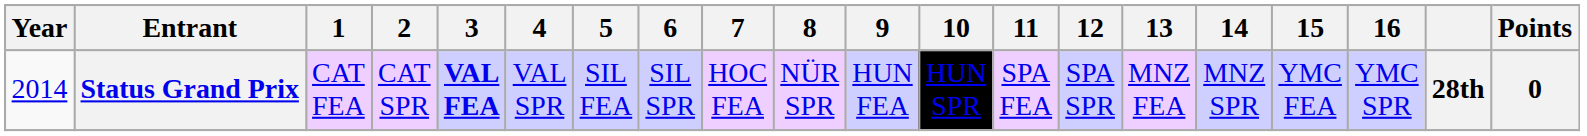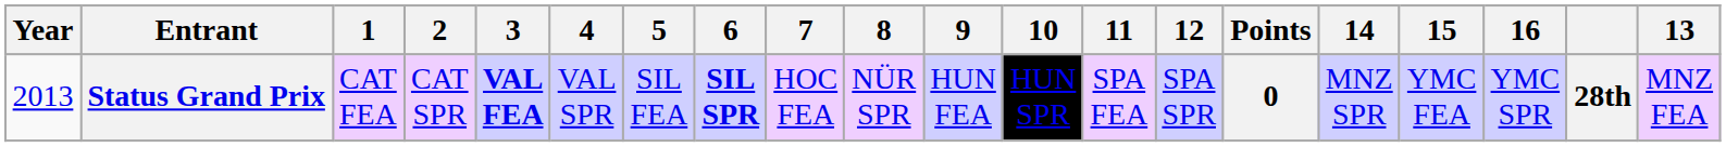 <table class="wikitable" style="text-align:center; font-size:85%">
 <tr>
 <th>Year</th>
 <th>Entrant</th>
 <th>1</th>
 <th>2</th>
 <th>3</th>
 <th>4</th>
 <th>5</th>
 <th>6</th>
 <th>7</th>
 <th>8</th>
 <th>9</th>
 <th>10</th>
 <th>11</th>
 <th>12</th>
-<th>13</th>
+<th>Points</th>
 <th>14</th>
 <th>15</th>
 <th>16</th>
 <th></th>
-<th>Points</th>
+<th>13</th>
 </tr>
 <tr>
-<td><a href='#'>2014</a></td>
+<td><a href='#'>2013</a></td>
 <th nowrap><a href='#'>Status Grand Prix</a></th>
 <td style="background:#EFCFFF;"><a href='#'>CAT<br>FEA</a><br></td>
 <td style="background:#EFCFFF;"><a href='#'>CAT<br>SPR</a><br></td>
 <td style="background:#CFCFFF;"><strong><a href='#'>VAL<br>FEA</a><br></strong></td>
 <td style="background:#CFCFFF;"><a href='#'>VAL<br>SPR</a><br></td>
 <td style="background:#CFCFFF;"><a href='#'>SIL<br>FEA</a><br></td>
-<td style="background:#CFCFFF;"><a href='#'>SIL<br>SPR</a><br></td>
+<td style="background:#CFCFFF;"><strong><a href='#'>SIL<br>SPR</a><br></strong></td>
 <td style="background:#EFCFFF;"><a href='#'>HOC<br>FEA</a><br></td>
 <td style="background:#EFCFFF;"><a href='#'>NÜR<br>SPR</a><br></td>
 <td style="background:#CFCFFF;"><a href='#'>HUN<br>FEA</a><br></td>
 <td style="background:#000000; color:white"><a href='#'><span>HUN<br>SPR</span></a><br></td>
 <td style="background:#EFCFFF;"><a href='#'>SPA<br>FEA</a><br></td>
 <td style="background:#CFCFFF;"><a href='#'>SPA<br>SPR</a><br></td>
-<td style="background:#EFCFFF;"><a href='#'>MNZ<br>FEA</a><br></td>
+<th>0</th>
 <td style="background:#CFCFFF;"><a href='#'>MNZ<br>SPR</a><br></td>
 <td style="background:#CFCFFF;"><a href='#'>YMC<br>FEA</a><br></td>
 <td style="background:#CFCFFF;"><a href='#'>YMC<br>SPR</a><br></td>
 <th>28th</th>
-<th>0</th>
+<td style="background:#EFCFFF;"><a href='#'>MNZ<br>FEA</a><br></td>
 </tr>
 </table>
